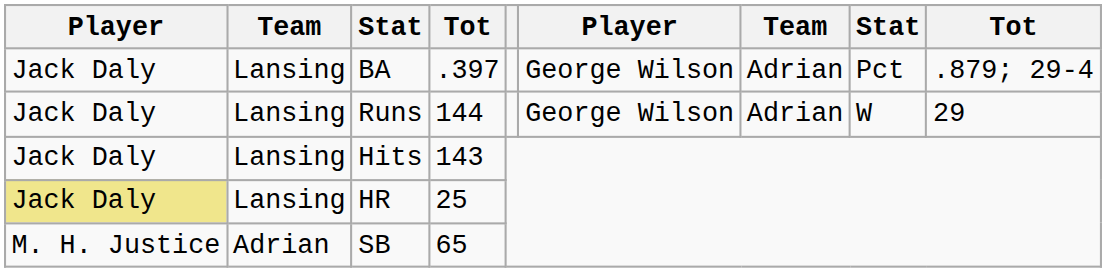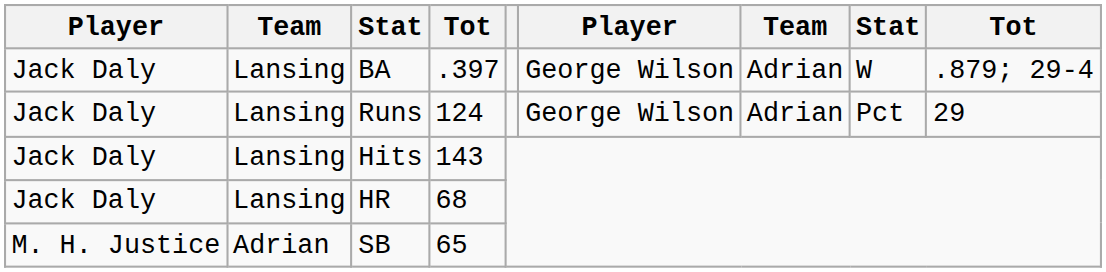 <table class="wikitable">
 <tr>
 <th>Player</th>
 <th>Team</th>
 <th>Stat</th>
 <th>Tot</th>
 <th></th>
 <th>Player</th>
 <th>Team</th>
 <th>Stat</th>
 <th>Tot</th>
 </tr>
 <tr>
 <td>Jack Daly</td>
 <td>Lansing</td>
 <td>BA</td>
 <td>.397</td>
 <td></td>
 <td>George Wilson</td>
 <td>Adrian</td>
-<td>Pct</td>
+<td>W</td>
 <td>.879; 29-4</td>
 </tr>
 <tr>
 <td>Jack Daly</td>
 <td>Lansing</td>
 <td>Runs</td>
-<td>144</td>
+<td>124</td>
 <td></td>
 <td>George Wilson</td>
 <td>Adrian</td>
-<td>W</td>
+<td>Pct</td>
 <td>29</td>
 </tr>
 <tr>
 <td>Jack Daly</td>
 <td>Lansing</td>
 <td>Hits</td>
 <td>143</td>
 </tr>
 <tr>
-<td style="background: khaki;">Jack Daly</td>
+<td>Jack Daly</td>
 <td>Lansing</td>
 <td>HR</td>
-<td>25</td>
+<td>68</td>
 </tr>
 <tr>
 <td>M. H. Justice</td>
 <td>Adrian</td>
 <td>SB</td>
 <td>65</td>
 </tr>
 </table>
